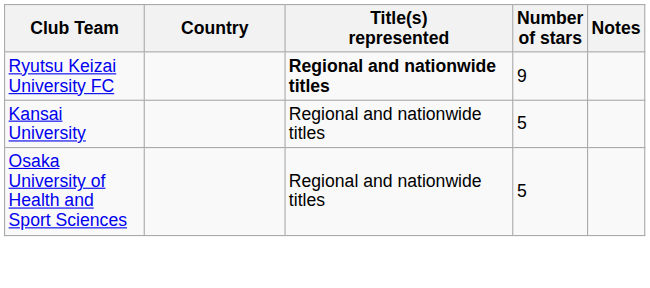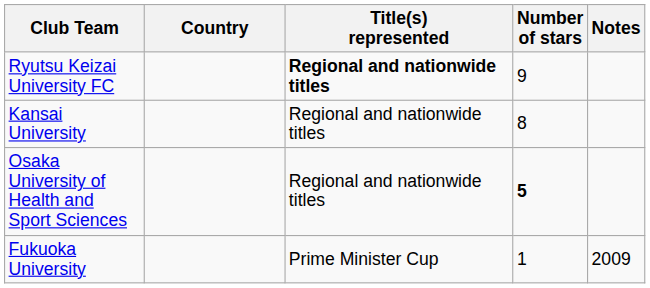 <table class="wikitable sortable">
 <tr>
 <th width=120>Club Team</th>
 <th width=120>Country</th>
 <th width=200>Title(s)<br>represented</th>
 <th>Number<br>of stars</th>
 <th class="unsortable">Notes</th>
 </tr>
 <tr>
 <td><a href='#'>Ryutsu Keizai University FC</a></td>
 <td></td>
 <td><strong>Regional and nationwide titles</strong></td>
 <td>9</td>
 <td></td>
 </tr>
 <tr>
 <td><a href='#'>Kansai University</a></td>
 <td></td>
 <td>Regional and nationwide titles</td>
-<td>5</td>
+<td>8</td>
 <td></td>
 </tr>
 <tr>
 <td><a href='#'>Osaka University of Health and Sport Sciences</a></td>
 <td></td>
 <td>Regional and nationwide titles</td>
-<td>5</td>
+<td><strong>5</strong></td>
 <td></td>
 </tr>
+<tr>
+<td><a href='#'>Fukuoka University</a></td>
+<td></td>
+<td>Prime Minister Cup</td>
+<td>1</td>
+<td>2009</td>
+</tr>
 </table>
